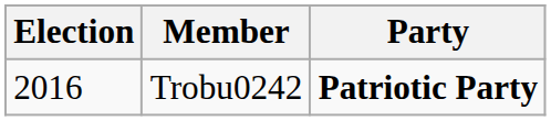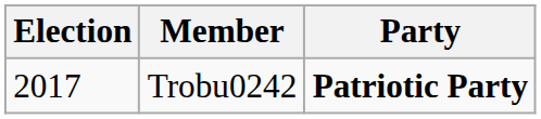 <table class="wikitable">
 <tr>
 <th>Election</th>
 <th>Member</th>
 <th>Party</th>
 </tr>
 <tr>
-<td>2016</td>
+<td>2017</td>
 <td>Trobu0242</td>
 <td><strong>Patriotic Party</strong></td>
 </tr>
 </table>
